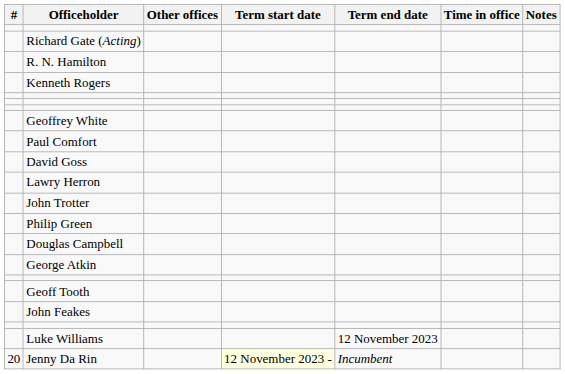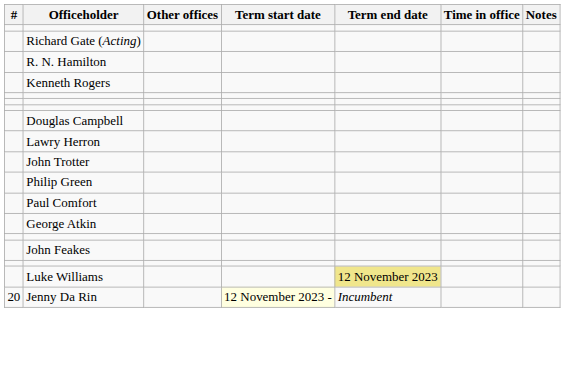 <table class='wikitable sortable'>
 <tr>
 <th>#</th>
 <th>Officeholder</th>
 <th>Other offices</th>
 <th>Term start date</th>
 <th>Term end date</th>
 <th>Time in office</th>
 <th>Notes</th>
 </tr>
 <tr>
 <td align=center></td>
 <td></td>
 <td></td>
 <td align=center></td>
 <td align=center></td>
 <td align=right></td>
 <td></td>
 </tr>
 <tr>
 <td align=center></td>
 <td>Richard Gate (<em>Acting</em>)</td>
 <td></td>
 <td align=center></td>
 <td align=center></td>
 <td align=right></td>
 <td></td>
 </tr>
 <tr>
 <td align=center></td>
 <td>R. N. Hamilton</td>
 <td></td>
 <td align=center></td>
 <td align=center></td>
 <td align=right></td>
 <td></td>
 </tr>
 <tr>
 <td align=center></td>
 <td>Kenneth Rogers</td>
 <td></td>
 <td align=center></td>
 <td align=center></td>
 <td align=right></td>
 <td></td>
 </tr>
 <tr>
 <td align=center></td>
 <td></td>
 <td></td>
 <td align=center></td>
 <td align=center></td>
 <td align=right></td>
 <td></td>
 </tr>
 <tr>
 <td align=center></td>
 <td></td>
 <td></td>
 <td align=center></td>
 <td align=center></td>
 <td align=right></td>
 <td></td>
 </tr>
 <tr>
 <td align=center></td>
 <td></td>
 <td></td>
 <td align=center></td>
 <td align=center></td>
 <td align=right></td>
 <td></td>
 </tr>
 <tr>
 <td align=center></td>
-<td>Geoffrey White</td>
-<td></td>
-<td align=center></td>
-<td align=center></td>
-<td align=right></td>
-<td></td>
-</tr>
-<tr>
-<td align=center></td>
-<td>Paul Comfort</td>
-<td></td>
-<td align=center></td>
-<td align=center></td>
-<td align=right></td>
-<td></td>
-</tr>
-<tr>
-<td align=center></td>
-<td>David Goss</td>
+<td>Douglas Campbell</td>
 <td></td>
 <td align=center></td>
 <td align=center></td>
 <td align=right></td>
 <td></td>
 </tr>
 <tr>
 <td align=center></td>
 <td>Lawry Herron</td>
 <td></td>
 <td align=center></td>
 <td align=center></td>
 <td align=right></td>
 <td></td>
 </tr>
 <tr>
 <td align=center></td>
 <td>John Trotter</td>
 <td></td>
 <td align=center></td>
 <td align=center></td>
 <td align=right></td>
 <td></td>
 </tr>
 <tr>
 <td align=center></td>
 <td>Philip Green</td>
 <td></td>
 <td align=center></td>
 <td align=center></td>
 <td align=right></td>
 <td></td>
 </tr>
 <tr>
 <td align=center></td>
-<td>Douglas Campbell</td>
+<td>Paul Comfort</td>
 <td></td>
 <td align=center></td>
 <td align=center></td>
 <td align=right></td>
 <td></td>
 </tr>
 <tr>
 <td align=center></td>
 <td>George Atkin</td>
 <td></td>
 <td align=center></td>
 <td align=center></td>
 <td align=right></td>
 <td></td>
 </tr>
 <tr>
 <td align=center></td>
 <td></td>
 <td></td>
 <td align=center></td>
 <td align=center></td>
 <td align=right></td>
 <td></td>
 </tr>
 <tr>
 <td align=center></td>
-<td>Geoff Tooth</td>
-<td></td>
-<td align=center></td>
-<td align=center></td>
-<td align=right><strong></strong></td>
-<td></td>
-</tr>
-<tr>
-<td align=center></td>
 <td>John Feakes</td>
 <td></td>
 <td align=center></td>
 <td align=center></td>
 <td align=right></td>
 <td></td>
 </tr>
 <tr>
 <td align=center></td>
 <td></td>
 <td></td>
 <td align=center></td>
 <td align=center></td>
 <td align=right></td>
 <td></td>
 </tr>
 <tr>
 <td align=center></td>
 <td>Luke Williams</td>
 <td></td>
 <td align=center></td>
-<td align=center>12 November 2023</td>
+<td align=center style="background: khaki;">12 November 2023</td>
 <td align=right></td>
 <td></td>
 </tr>
 <tr>
 <td>20</td>
 <td>Jenny Da Rin</td>
 <td></td>
 <td style="background: lightyellow;">12 November 2023 -</td>
 <td><em>Incumbent</em></td>
 <td></td>
 <td></td>
 </tr>
 </table>
